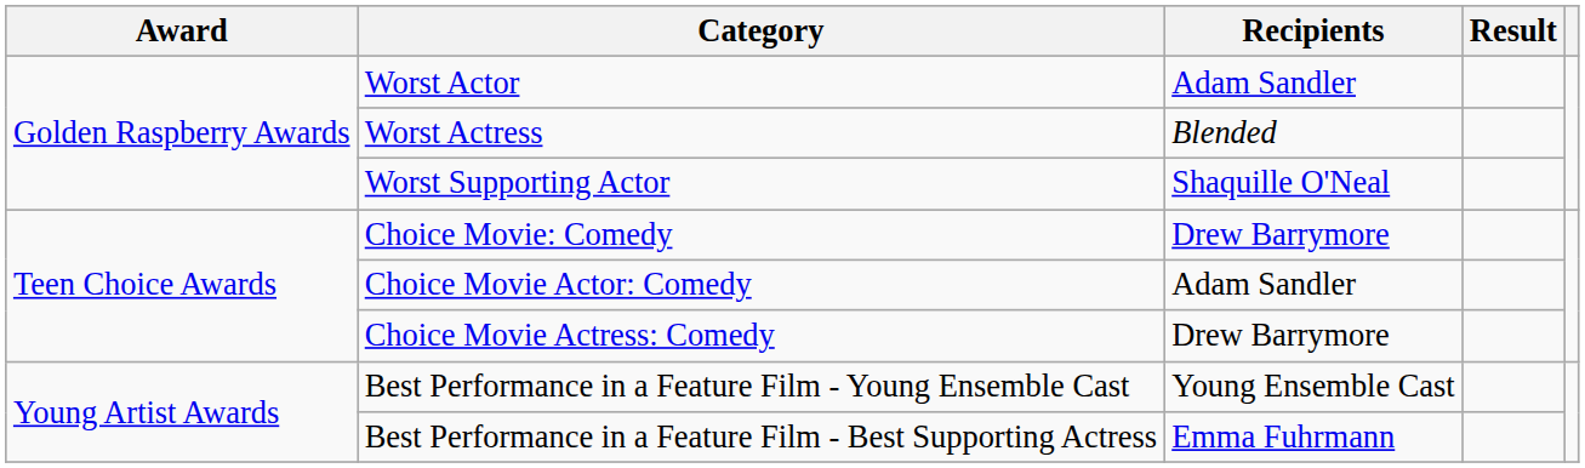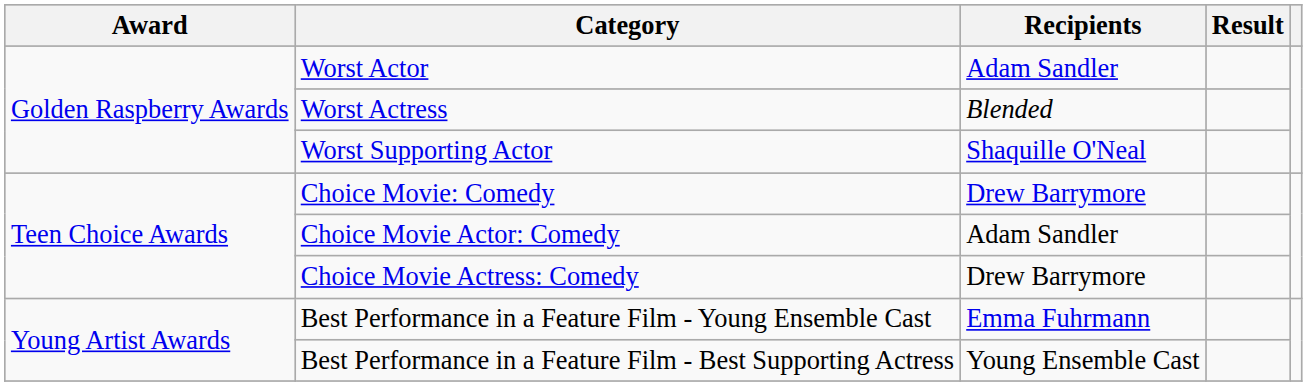 <table class="wikitable">
 <tr>
 <th scope="col">Award</th>
 <th scope="col">Category</th>
 <th scope="col">Recipients</th>
 <th scope="col">Result</th>
 <th scope="col"></th>
 </tr>
 <tr>
 <td rowspan="3"><a href='#'>Golden Raspberry Awards</a></td>
 <td><a href='#'>Worst Actor</a></td>
 <td><a href='#'>Adam Sandler</a></td>
 <td></td>
 <td rowspan="3" style="text-align:center;"></td>
 </tr>
 <tr>
 <td><a href='#'>Worst Actress</a></td>
 <td><em>Blended</em></td>
 <td></td>
 </tr>
 <tr>
 <td><a href='#'>Worst Supporting Actor</a></td>
 <td><a href='#'>Shaquille O'Neal</a></td>
 <td></td>
 </tr>
 <tr>
 <td rowspan="3"><a href='#'>Teen Choice Awards</a></td>
 <td><a href='#'>Choice Movie: Comedy</a></td>
 <td><a href='#'>Drew Barrymore</a></td>
 <td></td>
 <td rowspan="3" style="text-align:center;"></td>
 </tr>
 <tr>
 <td><a href='#'>Choice Movie Actor: Comedy</a></td>
 <td>Adam Sandler</td>
 <td></td>
 </tr>
 <tr>
 <td><a href='#'>Choice Movie Actress: Comedy</a></td>
 <td>Drew Barrymore</td>
 <td></td>
 </tr>
 <tr>
 <td rowspan=2><a href='#'>Young Artist Awards</a></td>
 <td>Best Performance in a Feature Film - Young Ensemble Cast</td>
-<td>Young Ensemble Cast</td>
+<td><a href='#'>Emma Fuhrmann</a></td>
 <td></td>
 <td rowspan="2" style="text-align:center;"></td>
 </tr>
 <tr>
 <td>Best Performance in a Feature Film - Best Supporting Actress</td>
-<td><a href='#'>Emma Fuhrmann</a></td>
+<td>Young Ensemble Cast</td>
 <td></td>
 </tr>
 </table>
